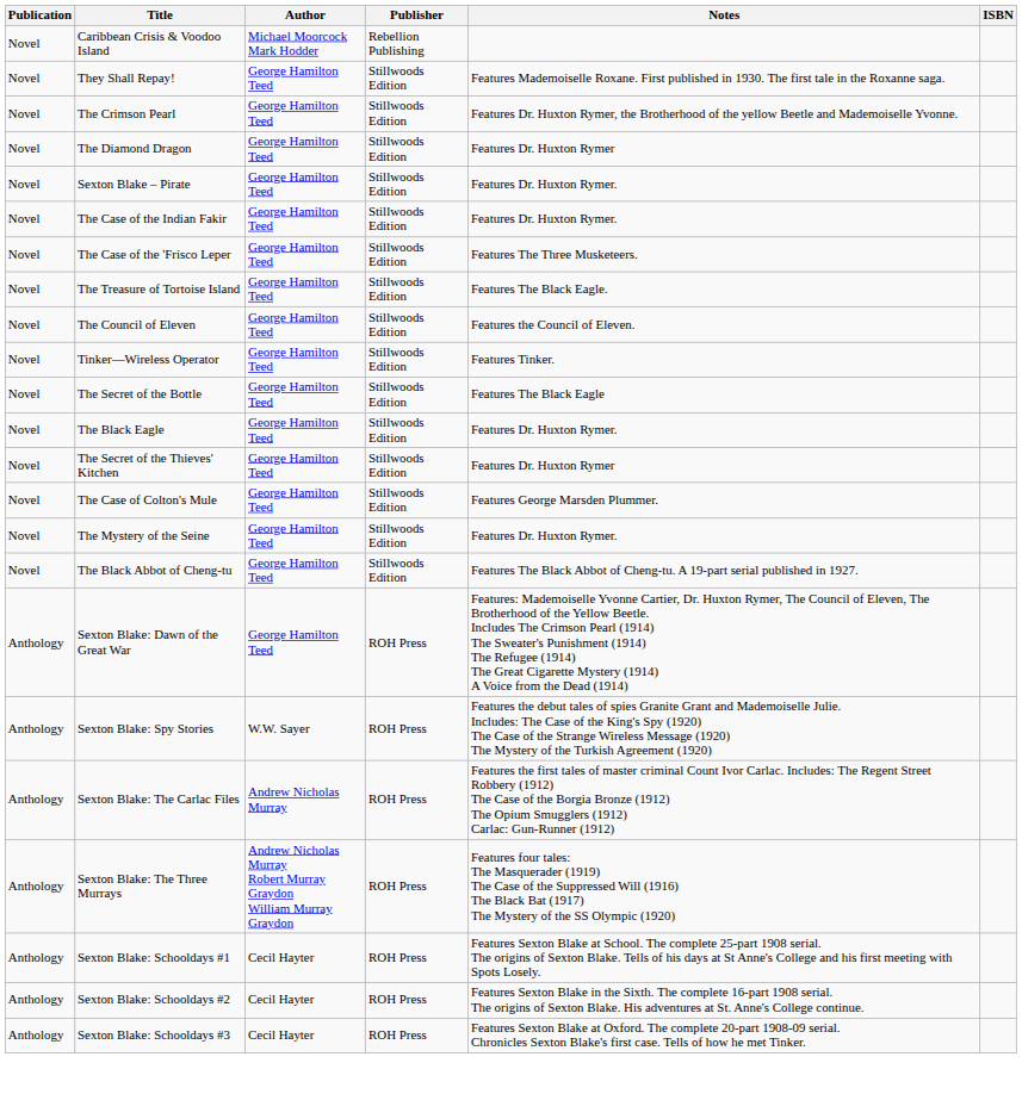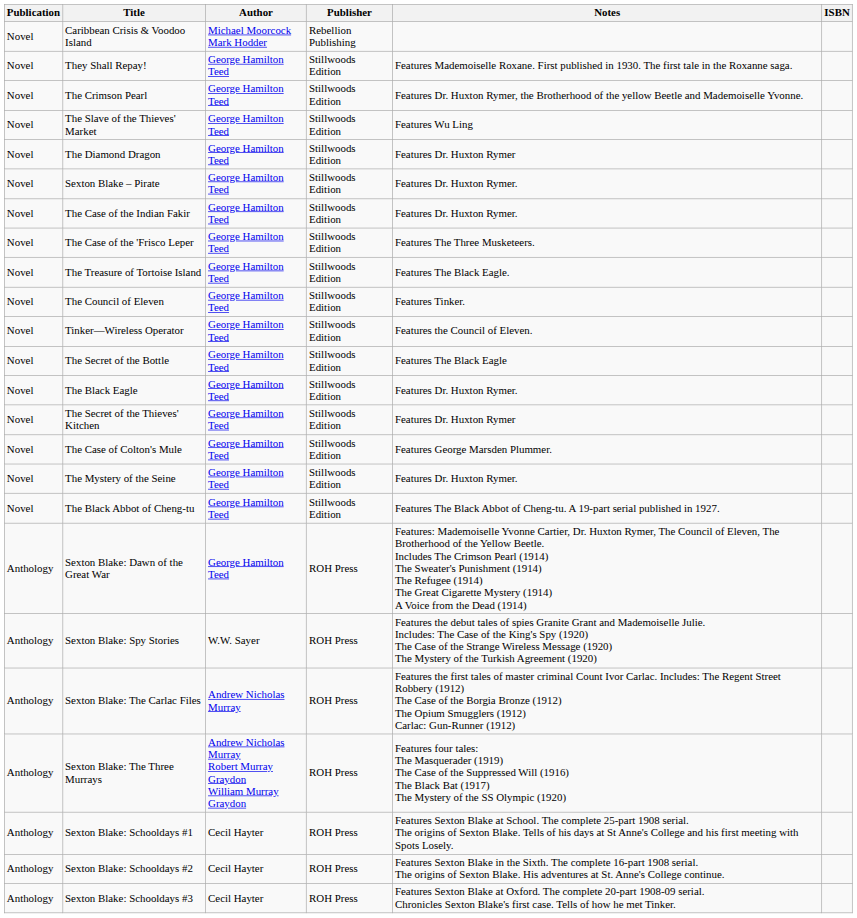 <table class="wikitable">
 <tr>
 <th>Publication</th>
 <th>Title</th>
 <th>Author</th>
 <th>Publisher</th>
 <th>Notes</th>
 <th>ISBN</th>
 </tr>
 <tr>
 <td>Novel</td>
 <td>Caribbean Crisis & Voodoo Island</td>
 <td><a href='#'>Michael Moorcock</a> <br> <a href='#'>Mark Hodder</a></td>
 <td>Rebellion Publishing</td>
 <td></td>
 <td></td>
 </tr>
 <tr>
 <td>Novel</td>
 <td>They Shall Repay!</td>
 <td><a href='#'>George Hamilton Teed</a></td>
 <td>Stillwoods Edition</td>
 <td>Features Mademoiselle Roxane. First published in 1930. The first tale in the Roxanne saga.</td>
 <td></td>
 </tr>
 <tr>
 <td>Novel</td>
 <td>The Crimson Pearl</td>
 <td><a href='#'>George Hamilton Teed</a></td>
 <td>Stillwoods Edition</td>
 <td>Features Dr. Huxton Rymer, the Brotherhood of the yellow Beetle and Mademoiselle Yvonne.</td>
+<td></td>
+</tr>
+<tr>
+<td>Novel</td>
+<td>The Slave of the Thieves' Market</td>
+<td><a href='#'>George Hamilton Teed</a></td>
+<td>Stillwoods Edition</td>
+<td>Features Wu Ling</td>
 <td></td>
 </tr>
 <tr>
 <td>Novel</td>
 <td>The Diamond Dragon</td>
 <td><a href='#'>George Hamilton Teed</a></td>
 <td>Stillwoods Edition</td>
 <td>Features Dr. Huxton Rymer</td>
 <td></td>
 </tr>
 <tr>
 <td>Novel</td>
 <td>Sexton Blake – Pirate</td>
 <td><a href='#'>George Hamilton Teed</a></td>
 <td>Stillwoods Edition</td>
 <td>Features Dr. Huxton Rymer.</td>
 <td></td>
 </tr>
 <tr>
 <td>Novel</td>
 <td>The Case of the Indian Fakir</td>
 <td><a href='#'>George Hamilton Teed</a></td>
 <td>Stillwoods Edition</td>
 <td>Features Dr. Huxton Rymer.</td>
 <td></td>
 </tr>
 <tr>
 <td>Novel</td>
 <td>The Case of the 'Frisco Leper</td>
 <td><a href='#'>George Hamilton Teed</a></td>
 <td>Stillwoods Edition</td>
 <td>Features The Three Musketeers.</td>
 <td></td>
 </tr>
 <tr>
 <td>Novel</td>
 <td>The Treasure of Tortoise Island</td>
 <td><a href='#'>George Hamilton Teed</a></td>
 <td>Stillwoods Edition</td>
 <td>Features The Black Eagle.</td>
 <td></td>
 </tr>
 <tr>
 <td>Novel</td>
 <td>The Council of Eleven</td>
 <td><a href='#'>George Hamilton Teed</a></td>
 <td>Stillwoods Edition</td>
-<td>Features the Council of Eleven.</td>
+<td>Features Tinker.</td>
 <td></td>
 </tr>
 <tr>
 <td>Novel</td>
 <td>Tinker—Wireless Operator</td>
 <td><a href='#'>George Hamilton Teed</a></td>
 <td>Stillwoods Edition</td>
-<td>Features Tinker.</td>
+<td>Features the Council of Eleven.</td>
 <td></td>
 </tr>
 <tr>
 <td>Novel</td>
 <td>The Secret of the Bottle</td>
 <td><a href='#'>George Hamilton Teed</a></td>
 <td>Stillwoods Edition</td>
 <td>Features The Black Eagle</td>
 <td></td>
 </tr>
 <tr>
 <td>Novel</td>
 <td>The Black Eagle</td>
 <td><a href='#'>George Hamilton Teed</a></td>
 <td>Stillwoods Edition</td>
 <td>Features Dr. Huxton Rymer.</td>
 <td></td>
 </tr>
 <tr>
 <td>Novel</td>
 <td>The Secret of the Thieves' Kitchen</td>
 <td><a href='#'>George Hamilton Teed</a></td>
 <td>Stillwoods Edition</td>
 <td>Features Dr. Huxton Rymer</td>
 <td></td>
 </tr>
 <tr>
 <td>Novel</td>
 <td>The Case of Colton's Mule</td>
 <td><a href='#'>George Hamilton Teed</a></td>
 <td>Stillwoods Edition</td>
 <td>Features George Marsden Plummer.</td>
 <td></td>
 </tr>
 <tr>
 <td>Novel</td>
 <td>The Mystery of the Seine</td>
 <td><a href='#'>George Hamilton Teed</a></td>
 <td>Stillwoods Edition</td>
 <td>Features Dr. Huxton Rymer.</td>
 <td></td>
 </tr>
 <tr>
 <td>Novel</td>
 <td>The Black Abbot of Cheng-tu</td>
 <td><a href='#'>George Hamilton Teed</a></td>
 <td>Stillwoods Edition</td>
 <td>Features The Black Abbot of Cheng-tu. A 19-part serial published in 1927.</td>
 <td></td>
 </tr>
 <tr>
 <td>Anthology</td>
 <td>Sexton Blake: Dawn of the Great War</td>
 <td><a href='#'>George Hamilton Teed</a></td>
 <td>ROH Press</td>
 <td>Features: Mademoiselle Yvonne Cartier, Dr. Huxton Rymer, The Council of Eleven, The Brotherhood of the Yellow Beetle. <br> Includes  The Crimson Pearl (1914) <br>The Sweater's Punishment (1914) <br> The Refugee (1914) <br> The Great Cigarette Mystery (1914) <br> A Voice from the Dead (1914)</td>
 <td></td>
 </tr>
 <tr>
 <td>Anthology</td>
 <td>Sexton Blake: Spy Stories</td>
 <td>W.W. Sayer</td>
 <td>ROH Press</td>
 <td>Features the debut tales of spies Granite Grant and Mademoiselle Julie. <br> Includes: The Case of the King's Spy (1920) <br>The Case of the Strange Wireless Message (1920) <br> The Mystery of the Turkish Agreement (1920)</td>
 <td></td>
 </tr>
 <tr>
 <td>Anthology</td>
 <td>Sexton Blake: The Carlac Files</td>
 <td><a href='#'>Andrew Nicholas Murray</a></td>
 <td>ROH Press</td>
 <td>Features the first tales of master criminal Count Ivor Carlac. Includes: The Regent Street Robbery (1912) <br>The Case of the Borgia Bronze (1912) <br> The Opium Smugglers (1912) <br> Carlac: Gun-Runner (1912)</td>
 <td></td>
 </tr>
 <tr>
 <td>Anthology</td>
 <td>Sexton Blake: The Three Murrays</td>
 <td><a href='#'>Andrew Nicholas Murray</a> <br> <a href='#'>Robert Murray Graydon</a> <br> <a href='#'>William Murray Graydon</a></td>
 <td>ROH Press</td>
 <td>Features four tales: <br> The Masquerader (1919) <br>The Case of the Suppressed Will (1916) <br> The Black Bat (1917) <br> The Mystery of the SS Olympic (1920)</td>
 <td></td>
 </tr>
 <tr>
 <td>Anthology</td>
 <td>Sexton Blake: Schooldays #1</td>
 <td>Cecil Hayter</td>
 <td>ROH Press</td>
 <td>Features Sexton Blake at School. The complete 25-part 1908 serial.  <br> The origins of Sexton Blake. Tells of his days at St Anne's College and his first meeting with Spots Losely.</td>
 <td></td>
 </tr>
 <tr>
 <td>Anthology</td>
 <td>Sexton Blake: Schooldays #2</td>
 <td>Cecil Hayter</td>
 <td>ROH Press</td>
 <td>Features Sexton Blake in the Sixth. The complete 16-part 1908 serial.  <br> The origins of Sexton Blake. His adventures at St. Anne's College continue.</td>
 <td></td>
 </tr>
 <tr>
 <td>Anthology</td>
 <td>Sexton Blake: Schooldays #3</td>
 <td>Cecil Hayter</td>
 <td>ROH Press</td>
 <td>Features Sexton Blake at Oxford. The complete 20-part 1908-09 serial.  <br> Chronicles Sexton Blake's first case. Tells of how he met Tinker.</td>
 <td></td>
 </tr>
 </table>
